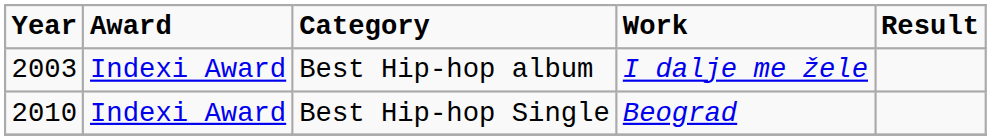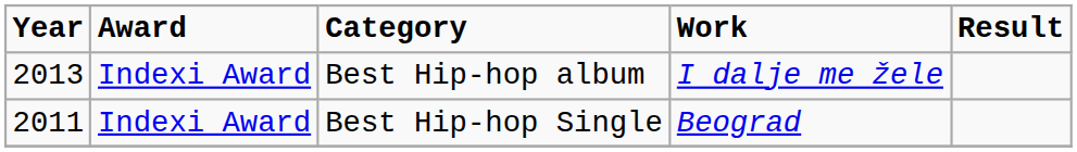 <table class="sortable wikitable" style="font-size:97%;">
 <tr>
 <td><strong>Year</strong></td>
 <td><strong>Award</strong></td>
 <td><strong>Category</strong></td>
 <td><strong>Work</strong></td>
 <td><strong>Result</strong></td>
 </tr>
 <tr>
-<td>2003</td>
+<td>2013</td>
 <td><a href='#'>Indexi Award</a></td>
 <td>Best Hip-hop album</td>
 <td><em><a href='#'>I dalje me žele</a></em></td>
 <td></td>
 </tr>
 <tr>
-<td>2010</td>
+<td>2011</td>
 <td><a href='#'>Indexi Award</a></td>
 <td>Best Hip-hop Single</td>
 <td><em><a href='#'>Beograd</a></em></td>
 <td></td>
 </tr>
 <tr>
 </tr>
 </table>
